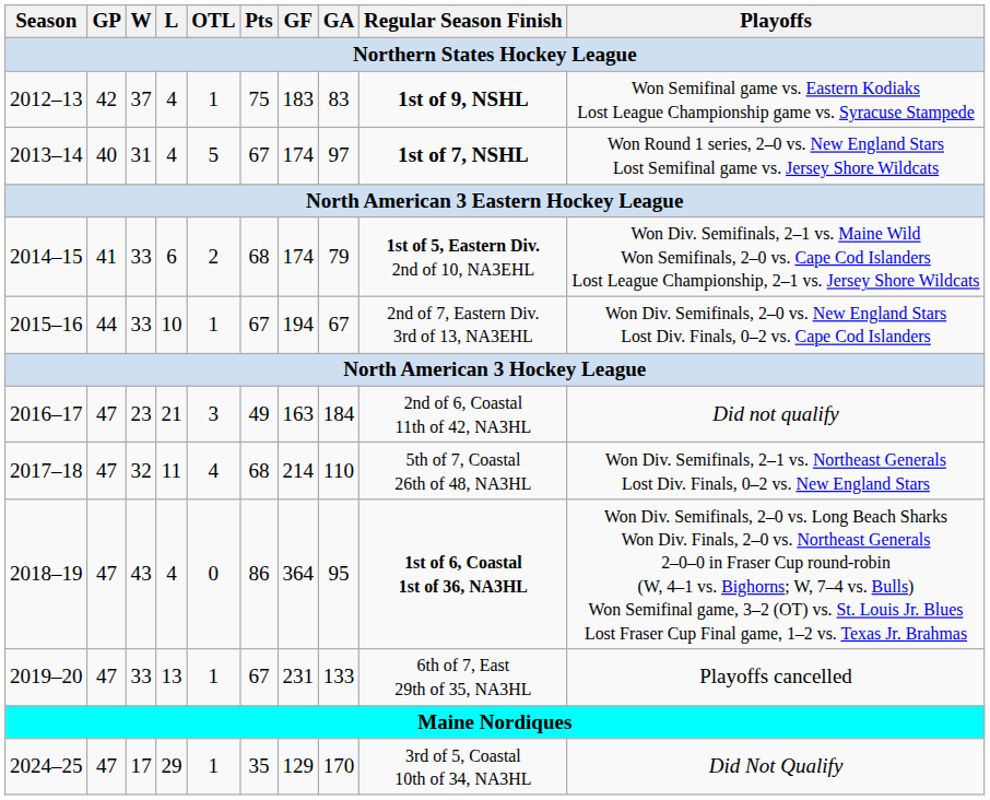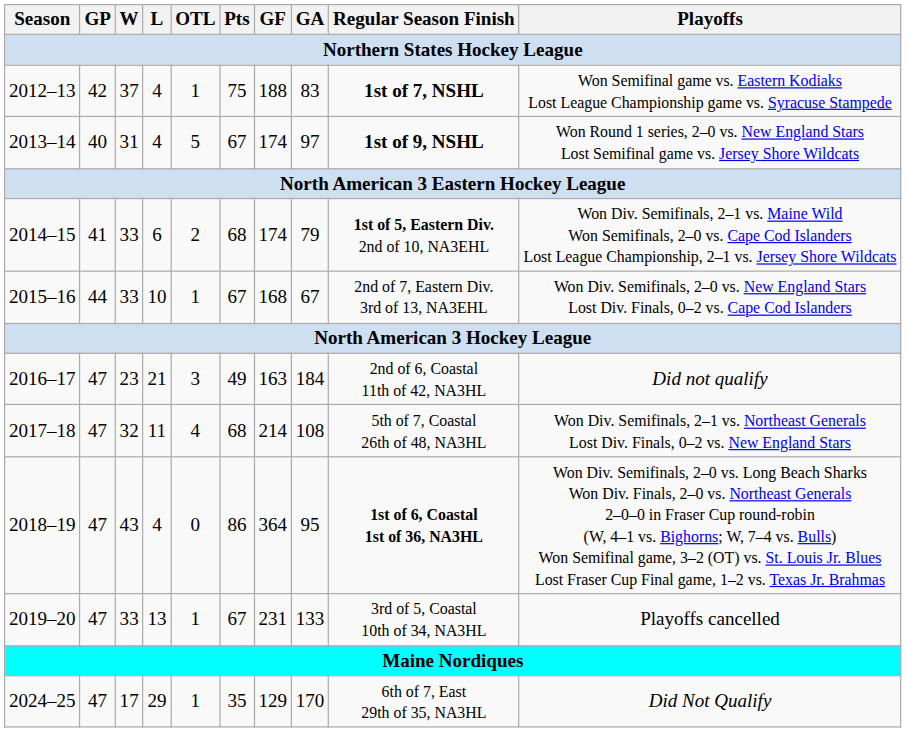 <table class="wikitable" style="text-align:center">
 <tr align="center">
 <th>Season</th>
 <th>GP</th>
 <th>W</th>
 <th>L</th>
 <th>OTL</th>
 <th>Pts</th>
 <th>GF</th>
 <th>GA</th>
 <th>Regular Season Finish</th>
 <th>Playoffs</th>
 </tr>
 <tr style="background:#cedff2;">
 <td colspan="20"><strong>Northern States Hockey League</strong></td>
 </tr>
 <tr>
 <td>2012–13</td>
 <td>42</td>
 <td>37</td>
 <td>4</td>
 <td>1</td>
 <td>75</td>
-<td>183</td>
+<td>188</td>
 <td>83</td>
-<td><strong>1st of 9, NSHL</strong></td>
+<td><strong>1st of 7, NSHL</strong></td>
 <td><small>Won Semifinal game vs. <a href='#'>Eastern Kodiaks</a><br>Lost League Championship game vs. <a href='#'>Syracuse Stampede</a></small></td>
 </tr>
 <tr>
 <td>2013–14</td>
 <td>40</td>
 <td>31</td>
 <td>4</td>
 <td>5</td>
 <td>67</td>
 <td>174</td>
 <td>97</td>
-<td><strong>1st of 7, NSHL</strong></td>
+<td><strong>1st of 9, NSHL</strong></td>
 <td><small>Won Round 1 series, 2–0 vs. <a href='#'>New England Stars</a><br>Lost Semifinal game vs. <a href='#'>Jersey Shore Wildcats</a></small></td>
 </tr>
 <tr style="background:#cedff2;">
 <td colspan="20"><strong>North American 3 Eastern Hockey League</strong></td>
 </tr>
 <tr>
 <td>2014–15</td>
 <td>41</td>
 <td>33</td>
 <td>6</td>
 <td>2</td>
 <td>68</td>
 <td>174</td>
 <td>79</td>
 <td><small><strong>1st of 5, Eastern Div.</strong><br>2nd of 10, NA3EHL</small></td>
 <td><small>Won Div. Semifinals, 2–1 vs. <a href='#'>Maine Wild</a><br>Won Semifinals, 2–0 vs. <a href='#'>Cape Cod Islanders</a><br>Lost League Championship, 2–1 vs. <a href='#'>Jersey Shore Wildcats</a></small></td>
 </tr>
 <tr>
 <td>2015–16</td>
 <td>44</td>
 <td>33</td>
 <td>10</td>
 <td>1</td>
 <td>67</td>
-<td>194</td>
+<td>168</td>
 <td>67</td>
 <td><small>2nd of 7, Eastern Div.<br>3rd of 13, NA3EHL</small></td>
 <td><small>Won Div. Semifinals, 2–0 vs. <a href='#'>New England Stars</a><br>Lost Div. Finals, 0–2 vs. <a href='#'>Cape Cod Islanders</a></small></td>
 </tr>
 <tr style="background:#cedff2;">
 <td colspan="20"><strong>North American 3 Hockey League</strong></td>
 </tr>
 <tr>
 <td>2016–17</td>
 <td>47</td>
 <td>23</td>
 <td>21</td>
 <td>3</td>
 <td>49</td>
 <td>163</td>
 <td>184</td>
 <td><small>2nd of 6, Coastal<br>11th of 42, NA3HL</small></td>
 <td><em>Did not qualify</em></td>
 </tr>
 <tr>
 <td>2017–18</td>
 <td>47</td>
 <td>32</td>
 <td>11</td>
 <td>4</td>
 <td>68</td>
 <td>214</td>
-<td>110</td>
+<td>108</td>
 <td><small>5th of 7, Coastal<br>26th of 48, NA3HL</small></td>
 <td><small>Won Div. Semifinals, 2–1 vs. <a href='#'>Northeast Generals</a><br>Lost Div. Finals, 0–2 vs. <a href='#'>New England Stars</a></small></td>
 </tr>
 <tr>
 <td>2018–19</td>
 <td>47</td>
 <td>43</td>
 <td>4</td>
 <td>0</td>
 <td>86</td>
 <td>364</td>
 <td>95</td>
 <td><small><strong>1st of 6, Coastal<br>1st of 36, NA3HL</strong></small></td>
 <td><small>Won Div. Semifinals, 2–0 vs. Long Beach Sharks<br>Won Div. Finals, 2–0 vs. <a href='#'>Northeast Generals</a><br>2–0–0 in Fraser Cup round-robin<br>(W, 4–1 vs. <a href='#'>Bighorns</a>; W, 7–4 vs. <a href='#'>Bulls</a>)<br>Won Semifinal game, 3–2 (OT) vs. <a href='#'>St. Louis Jr. Blues</a><br>Lost Fraser Cup Final game, 1–2 vs. <a href='#'>Texas Jr. Brahmas</a></small></td>
 </tr>
 <tr>
 <td>2019–20</td>
 <td>47</td>
 <td>33</td>
 <td>13</td>
 <td>1</td>
 <td>67</td>
 <td>231</td>
 <td>133</td>
-<td><small>6th of 7, East<br>29th of 35, NA3HL</small></td>
+<td><small>3rd of 5, Coastal<br>10th of 34, NA3HL</small></td>
 <td>Playoffs cancelled</td>
 </tr>
 <tr style="background:cyan">
 <td colspan="20"><strong>Maine Nordiques</strong></td>
 </tr>
 <tr>
 <td>2024–25</td>
 <td>47</td>
 <td>17</td>
 <td>29</td>
 <td>1</td>
 <td>35</td>
 <td>129</td>
 <td>170</td>
-<td><small>3rd of 5, Coastal<br>10th of 34, NA3HL</small></td>
+<td><small>6th of 7, East<br>29th of 35, NA3HL</small></td>
 <td><em>Did Not Qualify</em></td>
 </tr>
 </table>
